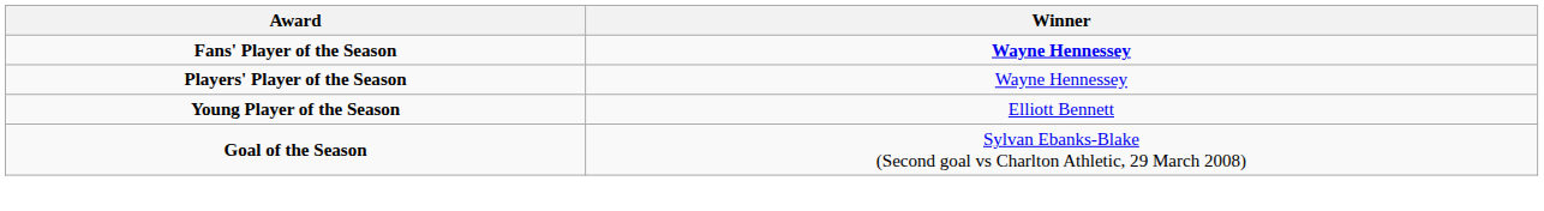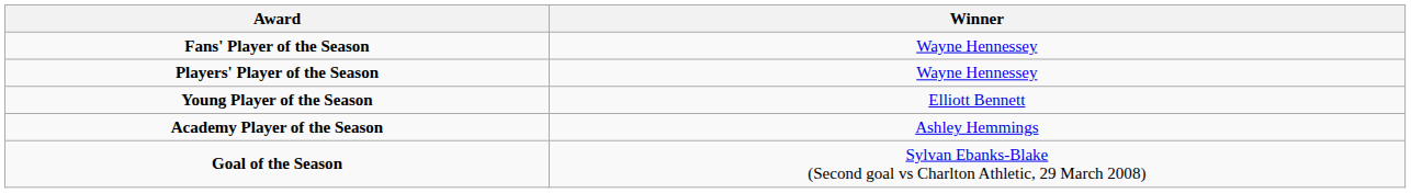 <table class="wikitable" style="text-align:center; font-size:95%;width:65%; text-align:left">
 <tr>
 <th><strong>Award</strong></th>
 <th><strong>Winner</strong></th>
 </tr>
 <tr --->
 <td align="center"><strong>Fans' Player of the Season</strong></td>
-<td align="center"><strong><a href='#'>Wayne Hennessey</a></strong></td>
+<td align="center"><a href='#'>Wayne Hennessey</a></td>
 </tr>
 <tr --->
 <td align="center"><strong>Players' Player of the Season</strong></td>
 <td align="center"><a href='#'>Wayne Hennessey</a></td>
 </tr>
 <tr --->
 <td align="center"><strong>Young Player of the Season</strong></td>
 <td align="center"><a href='#'>Elliott Bennett</a></td>
 </tr>
 <tr --->
+<td align="center"><strong>Academy Player of the Season</strong></td>
+<td align="center"><a href='#'>Ashley Hemmings</a></td>
+</tr>
+<tr --->
 <td align="center"><strong>Goal of the Season</strong></td>
 <td align="center"><a href='#'>Sylvan Ebanks-Blake</a><br>(Second goal vs Charlton Athletic, 29 March 2008)</td>
 </tr>
 </table>
